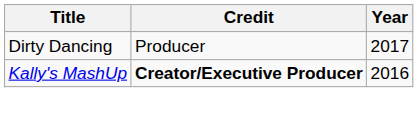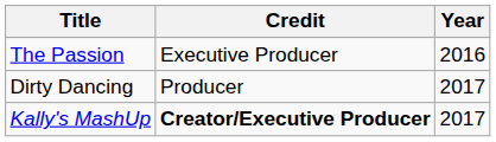 <table class="wikitable">
 <tr>
 <th>Title</th>
 <th>Credit</th>
 <th>Year</th>
+</tr>
+<tr>
+<td><a href='#'>The Passion</a></td>
+<td>Executive Producer</td>
+<td>2016</td>
 </tr>
 <tr>
 <td>Dirty Dancing</td>
 <td>Producer</td>
 <td>2017</td>
 </tr>
 <tr>
 <td><em><a href='#'>Kally's MashUp</a></em></td>
 <td><strong>Creator/Executive Producer</strong></td>
-<td>2016</td>
+<td>2017</td>
 </tr>
 </table>
